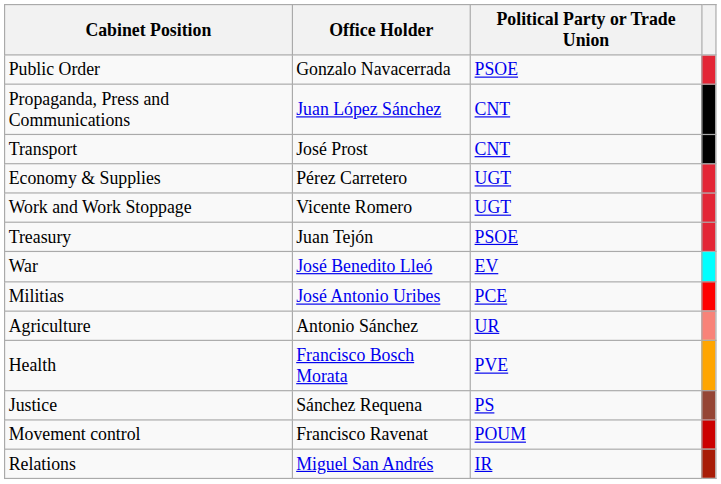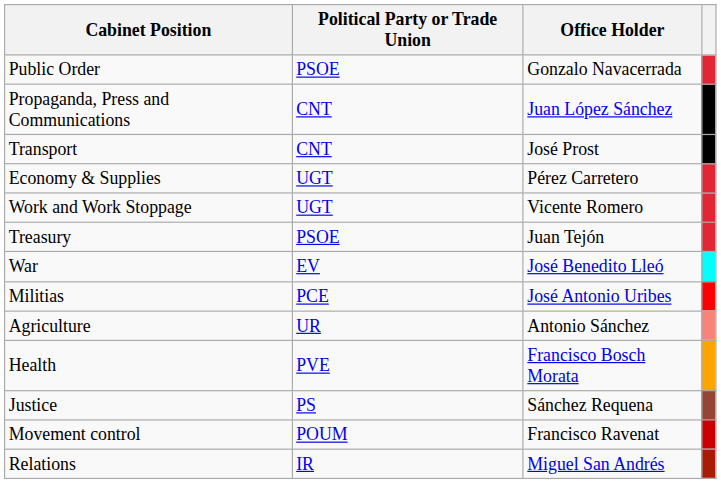 <table class="wikitable" style="font-size:95%;">
 <tr>
 <th>Cabinet Position</th>
+<th>Political Party or Trade Union</th>
 <th>Office Holder</th>
-<th>Political Party or Trade Union</th>
 <th></th>
 </tr>
 <tr>
 <td>Public Order</td>
+<td><a href='#'>PSOE</a></td>
 <td>Gonzalo Navacerrada</td>
-<td><a href='#'>PSOE</a></td>
 <td style="width: 5px" bgcolor="#e32636" align="center"></td>
 </tr>
 <tr>
 <td>Propaganda, Press and Communications</td>
+<td><a href='#'>CNT</a></td>
 <td><a href='#'>Juan López Sánchez</a></td>
-<td><a href='#'>CNT</a></td>
 <td style="width: 5px" bgcolor=#000000 align="center"></td>
 </tr>
 <tr>
 <td>Transport</td>
+<td><a href='#'>CNT</a></td>
 <td>José Prost</td>
-<td><a href='#'>CNT</a></td>
 <td style="width: 5px" bgcolor=#000000 align="center"></td>
 </tr>
 <tr>
 <td>Economy & Supplies</td>
+<td><a href='#'>UGT</a></td>
 <td>Pérez Carretero</td>
-<td><a href='#'>UGT</a></td>
 <td style="width: 5px" bgcolor="#e32636" align="center"></td>
 </tr>
 <tr>
 <td>Work and Work Stoppage</td>
+<td><a href='#'>UGT</a></td>
 <td>Vicente Romero</td>
-<td><a href='#'>UGT</a></td>
 <td style="width: 5px" bgcolor="#e32636" align="center"></td>
 </tr>
 <tr>
 <td>Treasury</td>
+<td><a href='#'>PSOE</a></td>
 <td>Juan Tejón</td>
-<td><a href='#'>PSOE</a></td>
 <td style="width: 5px" bgcolor="#e32636" align="center"></td>
 </tr>
 <tr>
 <td>War</td>
+<td><a href='#'>EV</a></td>
 <td><a href='#'>José Benedito Lleó</a></td>
-<td><a href='#'>EV</a></td>
 <td style="width: 5px" bgcolor="#00ffff" align="center"></td>
 </tr>
 <tr>
 <td>Militias</td>
+<td><a href='#'>PCE</a></td>
 <td><a href='#'>José Antonio Uribes</a></td>
-<td><a href='#'>PCE</a></td>
 <td style="width: 5px" bgcolor="red" align="center"></td>
 </tr>
 <tr>
 <td>Agriculture</td>
+<td><a href='#'>UR</a></td>
 <td>Antonio Sánchez</td>
-<td><a href='#'>UR</a></td>
 <td style="width: 5px" bgcolor="#f88379" align="center"></td>
 </tr>
 <tr>
 <td>Health</td>
+<td><a href='#'>PVE</a></td>
 <td><a href='#'>Francisco Bosch Morata</a></td>
-<td><a href='#'>PVE</a></td>
 <td style="width: 5px" bgcolor="orange" align="center"></td>
 </tr>
 <tr>
 <td>Justice</td>
+<td><a href='#'>PS</a></td>
 <td>Sánchez Requena</td>
-<td><a href='#'>PS</a></td>
 <td style="width: 5px" bgcolor="#954535" align="center"></td>
 </tr>
 <tr>
 <td>Movement control</td>
+<td><a href='#'>POUM</a></td>
 <td>Francisco Ravenat</td>
-<td><a href='#'>POUM</a></td>
 <td style="width: 5px" bgcolor=#CC0000 align="center"></td>
 </tr>
 <tr>
 <td>Relations</td>
+<td><a href='#'>IR</a></td>
 <td><a href='#'>Miguel San Andrés</a></td>
-<td><a href='#'>IR</a></td>
 <td style="width: 5px" bgcolor="#a81c07" align="center"></td>
 </tr>
 </table>
